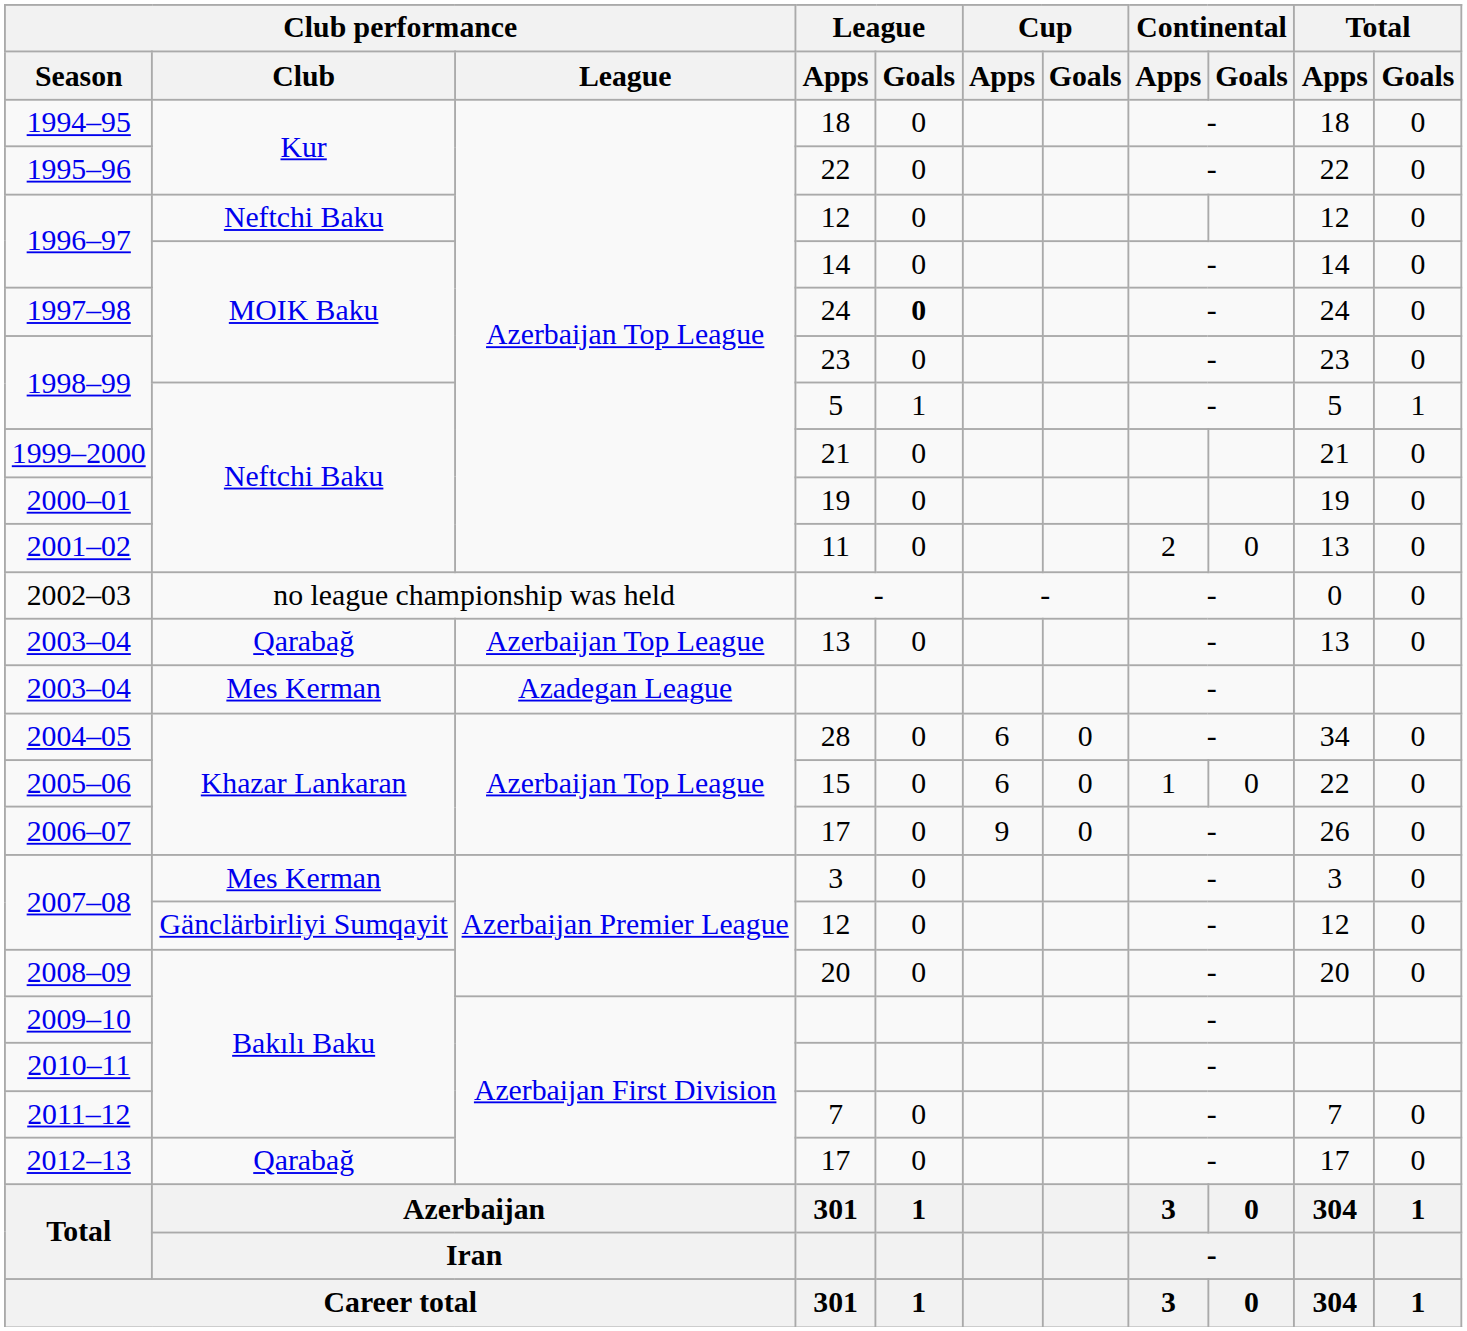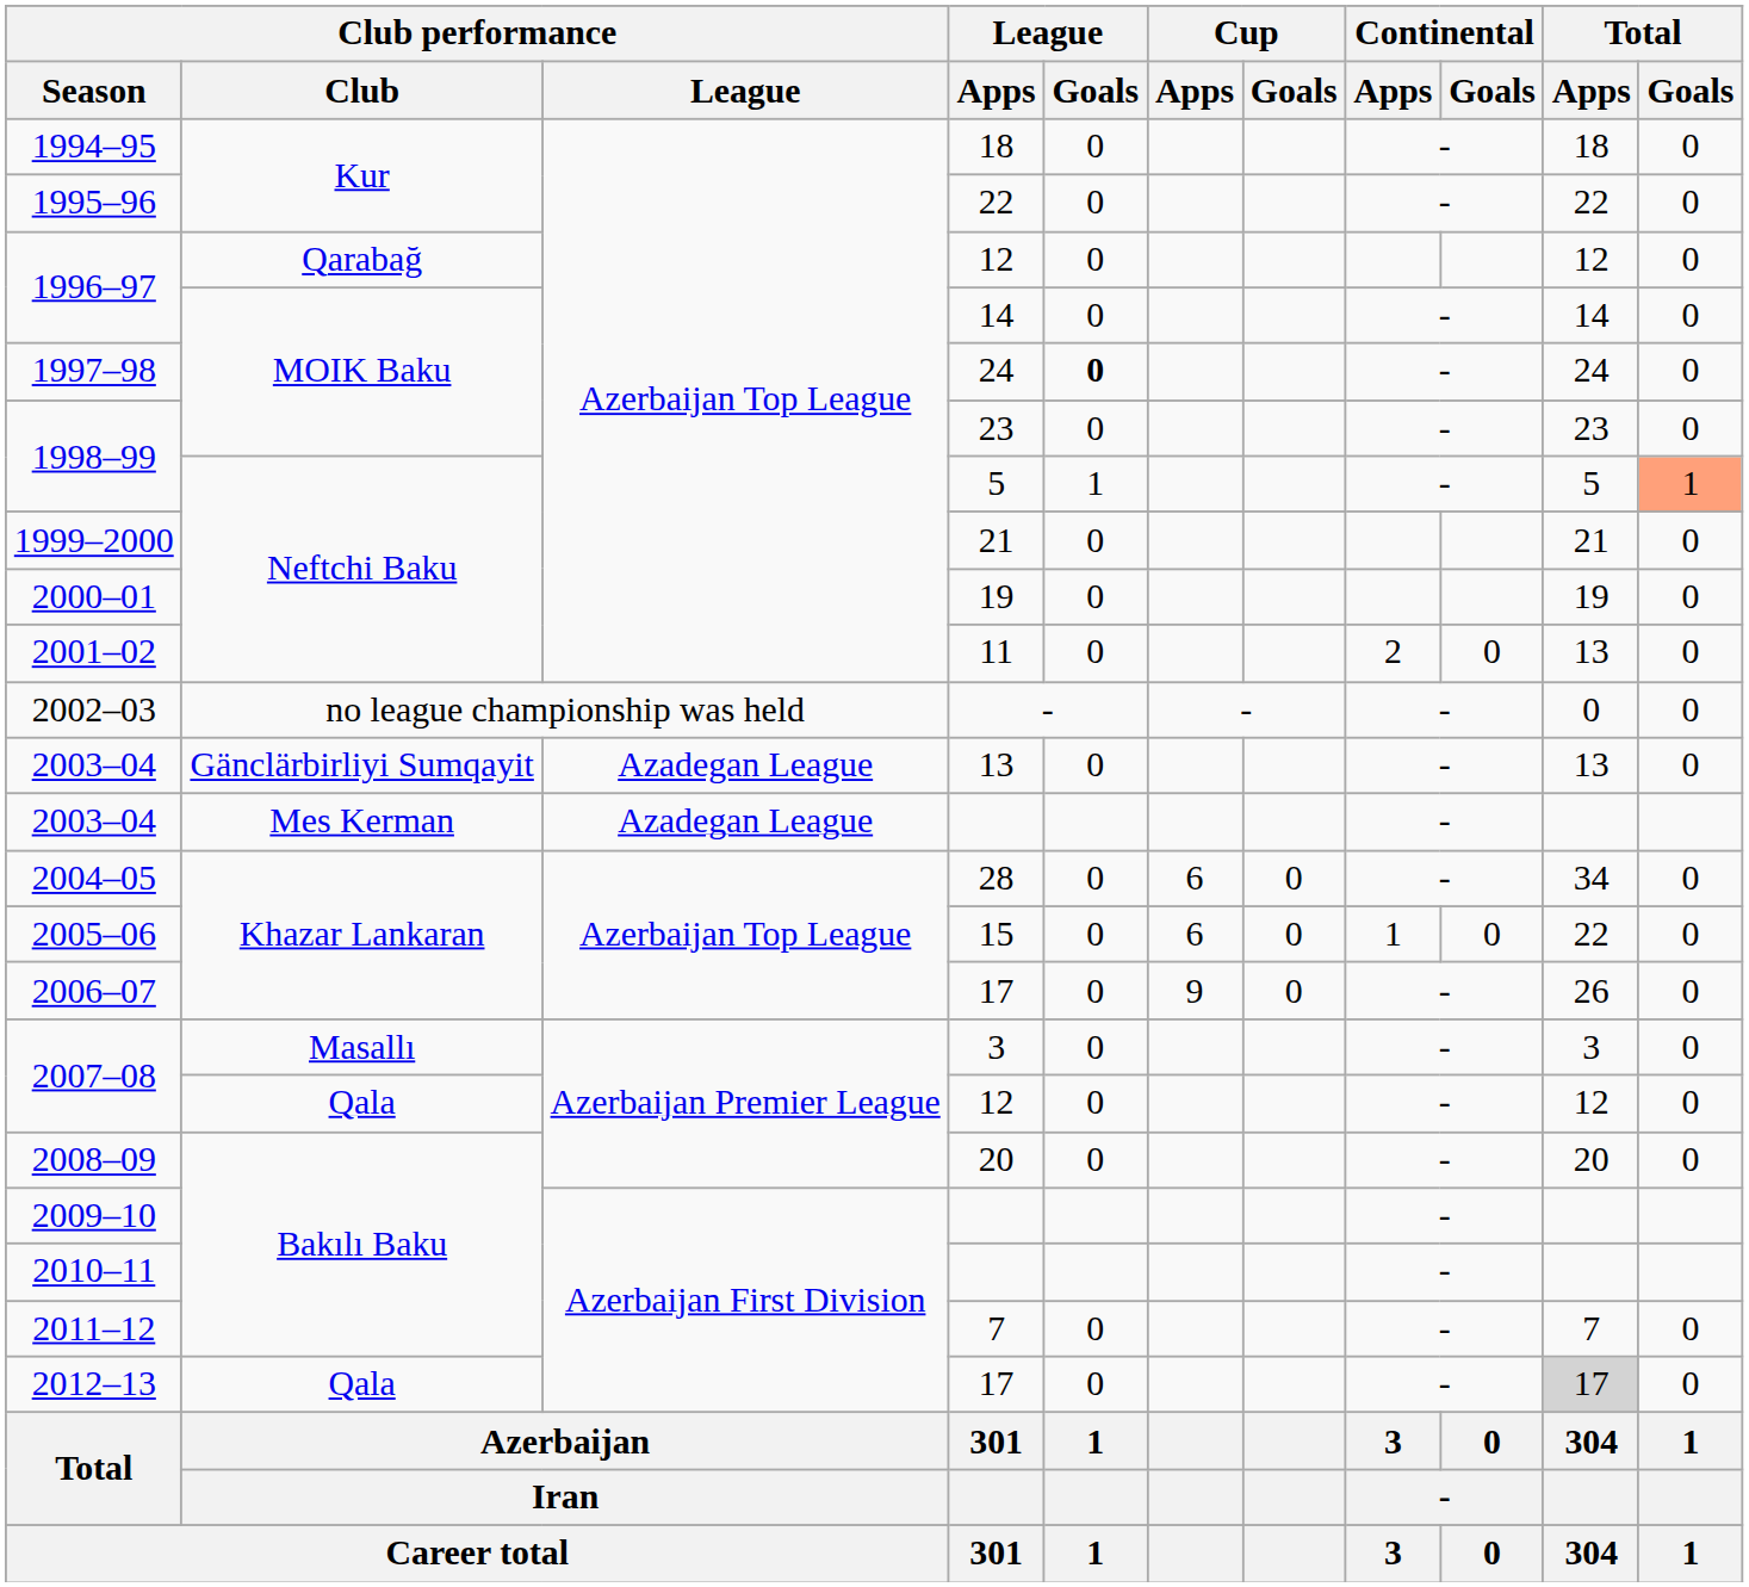 <table class="wikitable" style="text-align:center">
 <tr>
 <th colspan=3>Club performance</th>
 <th colspan=2>League</th>
 <th colspan=2>Cup</th>
 <th colspan=2>Continental</th>
 <th colspan=2>Total</th>
 </tr>
 <tr>
 <th>Season</th>
 <th>Club</th>
 <th>League</th>
 <th>Apps</th>
 <th>Goals</th>
 <th>Apps</th>
 <th>Goals</th>
 <th>Apps</th>
 <th>Goals</th>
 <th>Apps</th>
 <th>Goals</th>
 </tr>
 <tr>
 <td><a href='#'>1994–95</a></td>
 <td rowspan="2"><a href='#'>Kur</a></td>
 <td rowspan="10"><a href='#'>Azerbaijan Top League</a></td>
 <td>18</td>
 <td>0</td>
 <td></td>
 <td></td>
 <td colspan="2">-</td>
 <td>18</td>
 <td>0</td>
 </tr>
 <tr>
 <td><a href='#'>1995–96</a></td>
 <td>22</td>
 <td>0</td>
 <td></td>
 <td></td>
 <td colspan="2">-</td>
 <td>22</td>
 <td>0</td>
 </tr>
 <tr>
 <td rowspan="2"><a href='#'>1996–97</a></td>
-<td><a href='#'>Neftchi Baku</a></td>
+<td><a href='#'>Qarabağ</a></td>
 <td>12</td>
 <td>0</td>
 <td></td>
 <td></td>
 <td></td>
 <td></td>
 <td>12</td>
 <td>0</td>
 </tr>
 <tr>
 <td rowspan="3"><a href='#'>MOIK Baku</a></td>
 <td>14</td>
 <td>0</td>
 <td></td>
 <td></td>
 <td colspan="2">-</td>
 <td>14</td>
 <td>0</td>
 </tr>
 <tr>
 <td><a href='#'>1997–98</a></td>
 <td>24</td>
 <td><strong>0</strong></td>
 <td></td>
 <td></td>
 <td colspan="2">-</td>
 <td>24</td>
 <td>0</td>
 </tr>
 <tr>
 <td rowspan="2"><a href='#'>1998–99</a></td>
 <td>23</td>
 <td>0</td>
 <td></td>
 <td></td>
 <td colspan="2">-</td>
 <td>23</td>
 <td>0</td>
 </tr>
 <tr>
 <td rowspan="4"><a href='#'>Neftchi Baku</a></td>
 <td>5</td>
 <td>1</td>
 <td></td>
 <td></td>
 <td colspan="2">-</td>
 <td>5</td>
-<td>1</td>
+<td style="background: lightsalmon;">1</td>
 </tr>
 <tr>
 <td><a href='#'>1999–2000</a></td>
 <td>21</td>
 <td>0</td>
 <td></td>
 <td></td>
 <td></td>
 <td></td>
 <td>21</td>
 <td>0</td>
 </tr>
 <tr>
 <td><a href='#'>2000–01</a></td>
 <td>19</td>
 <td>0</td>
 <td></td>
 <td></td>
 <td></td>
 <td></td>
 <td>19</td>
 <td>0</td>
 </tr>
 <tr>
 <td><a href='#'>2001–02</a></td>
 <td>11</td>
 <td>0</td>
 <td></td>
 <td></td>
 <td>2</td>
 <td>0</td>
 <td>13</td>
 <td>0</td>
 </tr>
 <tr>
 <td>2002–03</td>
 <td colspan=2>no league championship was held</td>
 <td colspan="2">-</td>
 <td colspan="2">-</td>
 <td colspan="2">-</td>
 <td>0</td>
 <td>0</td>
 </tr>
 <tr>
 <td><a href='#'>2003–04</a></td>
-<td><a href='#'>Qarabağ</a></td>
-<td><a href='#'>Azerbaijan Top League</a></td>
+<td><a href='#'>Gänclärbirliyi Sumqayit</a></td>
+<td><a href='#'>Azadegan League</a></td>
 <td>13</td>
 <td>0</td>
 <td></td>
 <td></td>
 <td colspan="2">-</td>
 <td>13</td>
 <td>0</td>
 </tr>
 <tr>
 <td><a href='#'>2003–04</a></td>
 <td><a href='#'>Mes Kerman</a></td>
 <td><a href='#'>Azadegan League</a></td>
 <td></td>
 <td></td>
 <td></td>
 <td></td>
 <td colspan="2">-</td>
 <td></td>
 <td></td>
 </tr>
 <tr>
 <td><a href='#'>2004–05</a></td>
 <td rowspan="3"><a href='#'>Khazar Lankaran</a></td>
 <td rowspan="3"><a href='#'>Azerbaijan Top League</a></td>
 <td>28</td>
 <td>0</td>
 <td>6</td>
 <td>0</td>
 <td colspan="2">-</td>
 <td>34</td>
 <td>0</td>
 </tr>
 <tr>
 <td><a href='#'>2005–06</a></td>
 <td>15</td>
 <td>0</td>
 <td>6</td>
 <td>0</td>
 <td>1</td>
 <td>0</td>
 <td>22</td>
 <td>0</td>
 </tr>
 <tr>
 <td><a href='#'>2006–07</a></td>
 <td>17</td>
 <td>0</td>
 <td>9</td>
 <td>0</td>
 <td colspan="2">-</td>
 <td>26</td>
 <td>0</td>
 </tr>
 <tr>
 <td rowspan="2"><a href='#'>2007–08</a></td>
-<td><a href='#'>Mes Kerman</a></td>
+<td><a href='#'>Masallı</a></td>
 <td rowspan="3"><a href='#'>Azerbaijan Premier League</a></td>
 <td>3</td>
 <td>0</td>
 <td></td>
 <td></td>
 <td colspan="2">-</td>
 <td>3</td>
 <td>0</td>
 </tr>
 <tr>
-<td><a href='#'>Gänclärbirliyi Sumqayit</a></td>
+<td><a href='#'>Qala</a></td>
 <td>12</td>
 <td>0</td>
 <td></td>
 <td></td>
 <td colspan="2">-</td>
 <td>12</td>
 <td>0</td>
 </tr>
 <tr>
 <td><a href='#'>2008–09</a></td>
 <td rowspan="4"><a href='#'>Bakılı Baku</a></td>
 <td>20</td>
 <td>0</td>
 <td></td>
 <td></td>
 <td colspan="2">-</td>
 <td>20</td>
 <td>0</td>
 </tr>
 <tr>
 <td><a href='#'>2009–10</a></td>
 <td rowspan="4"><a href='#'>Azerbaijan First Division</a></td>
 <td></td>
 <td></td>
 <td></td>
 <td></td>
 <td colspan="2">-</td>
 <td></td>
 <td></td>
 </tr>
 <tr>
 <td><a href='#'>2010–11</a></td>
 <td></td>
 <td></td>
 <td></td>
 <td></td>
 <td colspan="2">-</td>
 <td></td>
 <td></td>
 </tr>
 <tr>
 <td><a href='#'>2011–12</a></td>
 <td>7</td>
 <td>0</td>
 <td></td>
 <td></td>
 <td colspan="2">-</td>
 <td>7</td>
 <td>0</td>
 </tr>
 <tr>
 <td><a href='#'>2012–13</a></td>
-<td><a href='#'>Qarabağ</a></td>
+<td><a href='#'>Qala</a></td>
 <td>17</td>
 <td>0</td>
 <td></td>
 <td></td>
 <td colspan="2">-</td>
-<td>17</td>
+<td style="background: lightgrey;">17</td>
 <td>0</td>
 </tr>
 <tr>
 <th rowspan=2>Total</th>
 <th colspan=2>Azerbaijan</th>
 <th>301</th>
 <th>1</th>
 <th></th>
 <th></th>
 <th>3</th>
 <th>0</th>
 <th>304</th>
 <th>1</th>
 </tr>
 <tr>
 <th colspan=2>Iran</th>
 <th></th>
 <th></th>
 <th></th>
 <th></th>
 <th colspan="2">-</th>
 <th></th>
 <th></th>
 </tr>
 <tr>
 <th colspan=3>Career total</th>
 <th>301</th>
 <th>1</th>
 <th></th>
 <th></th>
 <th>3</th>
 <th>0</th>
 <th>304</th>
 <th>1</th>
 </tr>
 </table>
